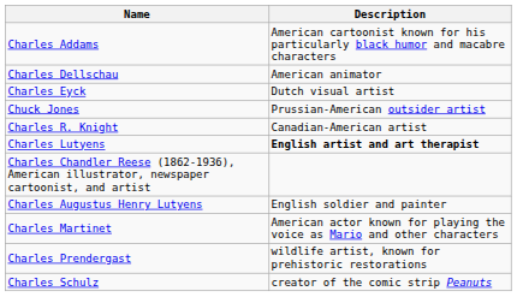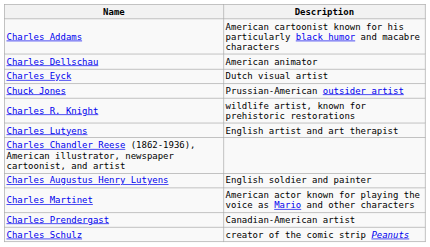 <table class="wikitable sortable">
 <tr>
 <th>Name</th>
 <th>Description</th>
 </tr>
 <tr>
 <td><a href='#'>Charles Addams</a></td>
 <td>American cartoonist known for his particularly <a href='#'>black humor</a> and macabre characters</td>
 </tr>
 <tr>
 <td><a href='#'>Charles Dellschau</a></td>
 <td>American animator</td>
 </tr>
 <tr>
 <td><a href='#'>Charles Eyck</a></td>
 <td>Dutch visual artist</td>
 </tr>
 <tr>
 <td><a href='#'>Chuck Jones</a></td>
 <td>Prussian-American <a href='#'>outsider artist</a></td>
 </tr>
 <tr>
 <td><a href='#'>Charles R. Knight</a></td>
-<td>Canadian-American artist</td>
+<td>wildlife artist, known for prehistoric restorations</td>
 </tr>
 <tr>
 <td><a href='#'>Charles Lutyens</a></td>
-<td><strong>English artist and art therapist</strong></td>
+<td>English artist and art therapist</td>
 </tr>
 <tr>
 <td><a href='#'>Charles Chandler Reese</a> (1862-1936), American illustrator, newspaper cartoonist, and artist</td>
 </tr>
 <tr>
 <td><a href='#'>Charles Augustus Henry Lutyens</a></td>
 <td>English soldier and painter</td>
 </tr>
 <tr>
 <td><a href='#'>Charles Martinet</a></td>
 <td>American actor known for playing the voice as <a href='#'>Mario</a> and other characters</td>
 </tr>
 <tr>
 <td><a href='#'>Charles Prendergast</a></td>
-<td>wildlife artist, known for prehistoric restorations</td>
+<td>Canadian-American artist</td>
 </tr>
 <tr>
 <td><a href='#'>Charles Schulz</a></td>
 <td>creator of the comic strip <em><a href='#'>Peanuts</a></em></td>
 </tr>
 </table>
